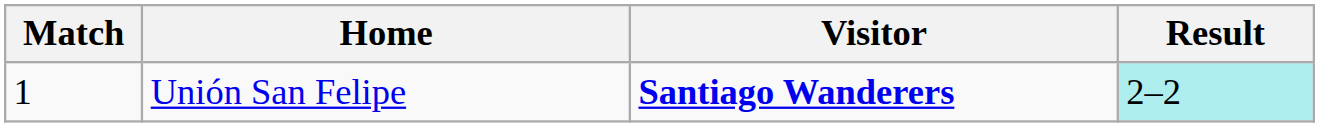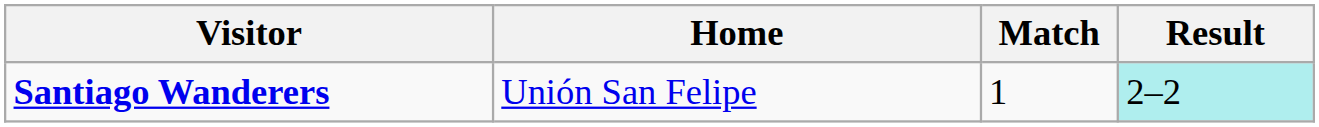 <table class="wikitable" width=65%>
 <tr>
+<th width=30%>Visitor</th>
+<th width=30%>Home</th>
 <th width=6%>Match</th>
-<th width=30%>Home</th>
-<th width=30%>Visitor</th>
 <th width=12%>Result</th>
 </tr>
 <tr>
+<td><strong><a href='#'>Santiago Wanderers</a></strong></td>
+<td><a href='#'>Unión San Felipe</a></td>
 <td>1</td>
-<td><a href='#'>Unión San Felipe</a></td>
-<td><strong><a href='#'>Santiago Wanderers</a></strong></td>
 <td style="background: paleturquoise;">2–2</td>
 </tr>
 </table>
